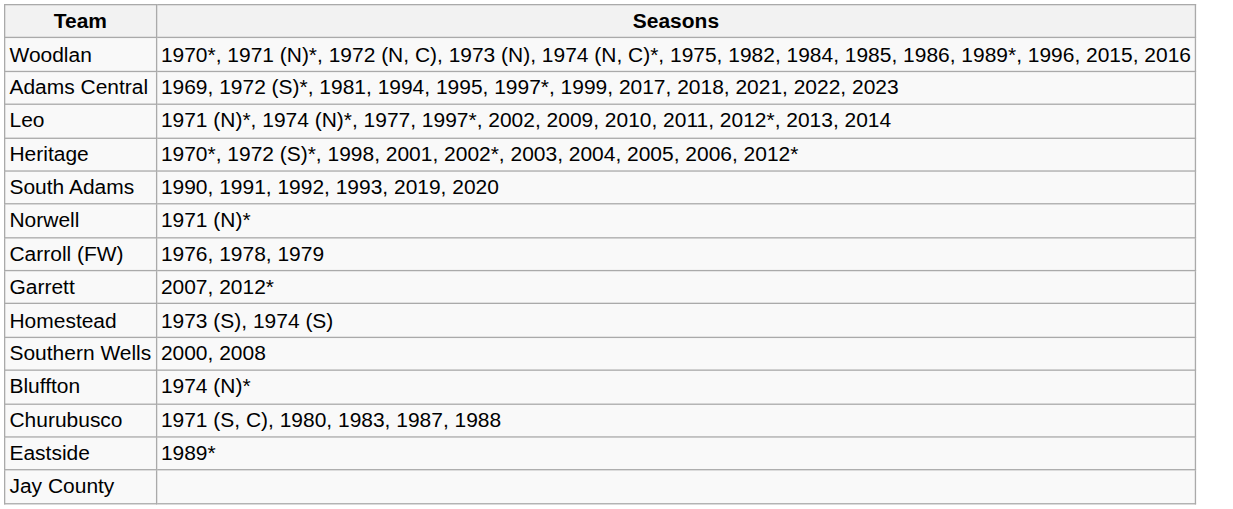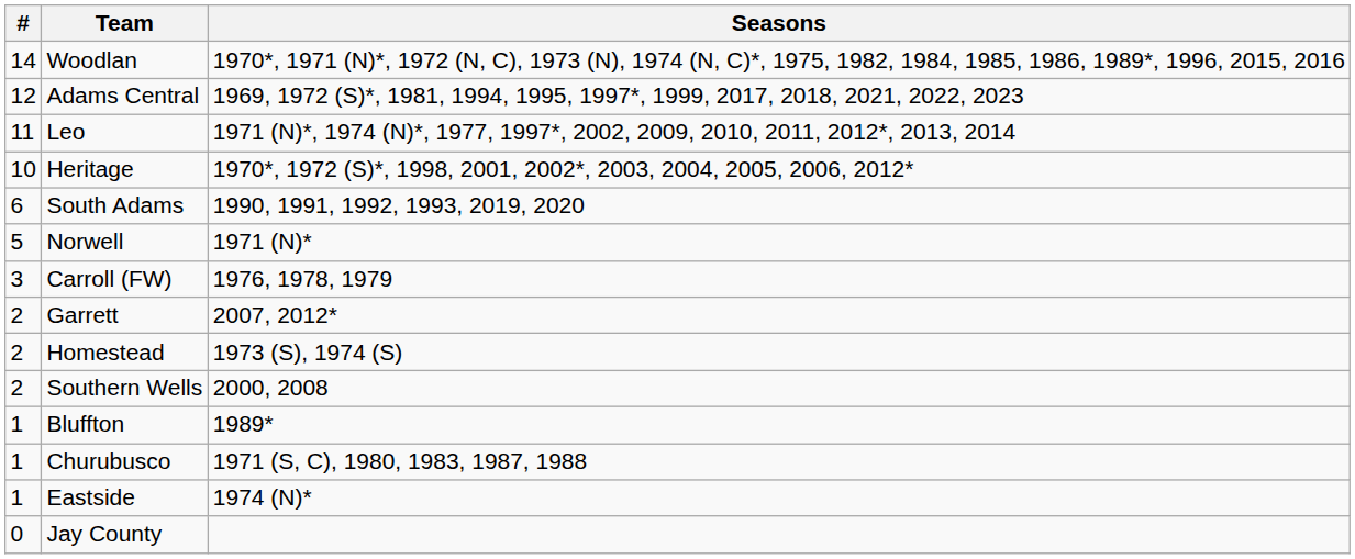 <table class="wikitable" style=>
 <tr>
+<th>#</th>
 <th>Team</th>
 <th>Seasons</th>
 </tr>
 <tr>
+<td>14</td>
 <td>Woodlan</td>
 <td>1970*, 1971 (N)*, 1972 (N, C), 1973 (N), 1974 (N, C)*, 1975, 1982, 1984, 1985, 1986, 1989*, 1996, 2015, 2016</td>
 </tr>
 <tr>
+<td>12</td>
 <td>Adams Central</td>
 <td>1969, 1972 (S)*, 1981, 1994, 1995, 1997*, 1999, 2017, 2018, 2021, 2022, 2023</td>
 </tr>
 <tr>
+<td>11</td>
 <td>Leo</td>
 <td>1971 (N)*, 1974 (N)*, 1977, 1997*, 2002, 2009, 2010, 2011, 2012*, 2013, 2014</td>
 </tr>
 <tr>
+<td>10</td>
 <td>Heritage</td>
 <td>1970*, 1972 (S)*, 1998, 2001, 2002*, 2003, 2004, 2005, 2006, 2012*</td>
 </tr>
 <tr>
+<td>6</td>
 <td>South Adams</td>
 <td>1990, 1991, 1992, 1993, 2019, 2020</td>
 </tr>
 <tr>
+<td>5</td>
 <td>Norwell</td>
 <td>1971 (N)*</td>
 </tr>
 <tr>
+<td>3</td>
 <td>Carroll (FW)</td>
 <td>1976, 1978, 1979</td>
 </tr>
 <tr>
+<td>2</td>
 <td>Garrett</td>
 <td>2007, 2012*</td>
 </tr>
 <tr>
+<td>2</td>
 <td>Homestead</td>
 <td>1973 (S), 1974 (S)</td>
 </tr>
 <tr>
+<td>2</td>
 <td>Southern Wells</td>
 <td>2000, 2008</td>
 </tr>
 <tr>
+<td>1</td>
 <td>Bluffton</td>
-<td>1974 (N)*</td>
+<td>1989*</td>
 </tr>
 <tr>
+<td>1</td>
 <td>Churubusco</td>
 <td>1971 (S, C), 1980, 1983, 1987, 1988</td>
 </tr>
 <tr>
+<td>1</td>
 <td>Eastside</td>
-<td>1989*</td>
+<td>1974 (N)*</td>
 </tr>
 <tr>
+<td>0</td>
 <td>Jay County</td>
 <td></td>
 </tr>
 </table>
